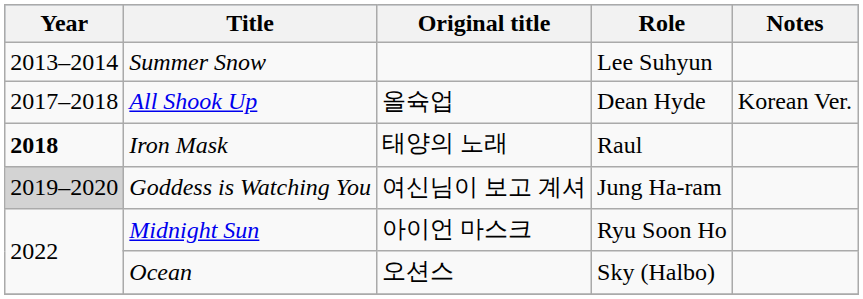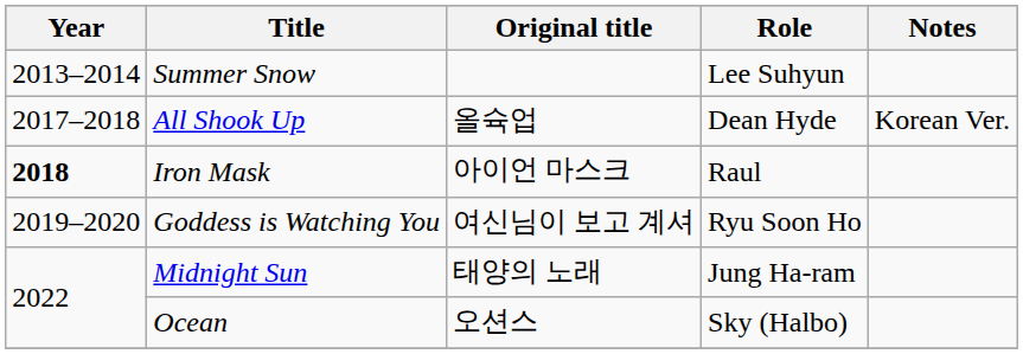 <table class="wikitable">
 <tr style="background:#b0c4de; text-align:center;">
 <th>Year</th>
 <th>Title</th>
 <th>Original title</th>
 <th>Role</th>
 <th>Notes</th>
 </tr>
 <tr>
 <td>2013–2014</td>
 <td><em>Summer Snow</em></td>
 <td></td>
 <td>Lee Suhyun</td>
 <td></td>
 </tr>
 <tr>
 <td>2017–2018</td>
 <td><em><a href='#'>All Shook Up</a></em></td>
 <td>올슉업</td>
 <td>Dean Hyde</td>
 <td>Korean Ver.</td>
 </tr>
 <tr>
 <td><strong>2018</strong></td>
 <td><em>Iron Mask</em></td>
-<td>태양의 노래</td>
+<td>아이언 마스크</td>
 <td>Raul</td>
 <td></td>
 </tr>
 <tr>
-<td style="background: lightgrey;">2019–2020</td>
+<td>2019–2020</td>
 <td><em>Goddess is Watching You</em></td>
 <td>여신님이 보고 계셔</td>
-<td>Jung Ha-ram</td>
+<td>Ryu Soon Ho</td>
 <td></td>
 </tr>
 <tr>
 <td rowspan=2>2022</td>
 <td><em><a href='#'>Midnight Sun</a></em></td>
-<td>아이언 마스크</td>
-<td>Ryu Soon Ho</td>
+<td>태양의 노래</td>
+<td>Jung Ha-ram</td>
 <td></td>
 </tr>
 <tr>
 <td><em>Ocean</em></td>
 <td>오션스</td>
 <td>Sky (Halbo)</td>
 <td></td>
 </tr>
 <tr>
 </tr>
 </table>
